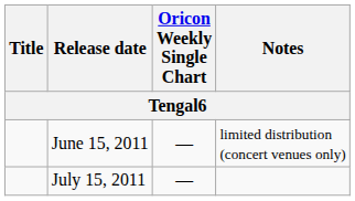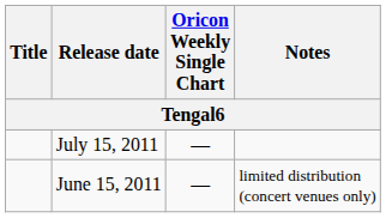 <table class="wikitable">
 <tr>
 <th>Title</th>
 <th>Release date</th>
 <th><a href='#'>Oricon</a><br>Weekly<br>Single<br>Chart<br></th>
 <th>Notes</th>
 </tr>
 <tr>
 <th colspan="4">Tengal6</th>
 </tr>
 <tr>
 <td></td>
+<td>July 15, 2011</td>
+<td align="center">—</td>
+<td><small></small></td>
+</tr>
+<tr>
+<td></td>
 <td>June 15, 2011</td>
 <td align="center">—</td>
 <td><small>limited distribution<br>(concert venues only)</small></td>
 </tr>
-<tr>
-<td></td>
-<td>July 15, 2011</td>
-<td align="center">—</td>
-<td><small></small></td>
-</tr>
 </table>
